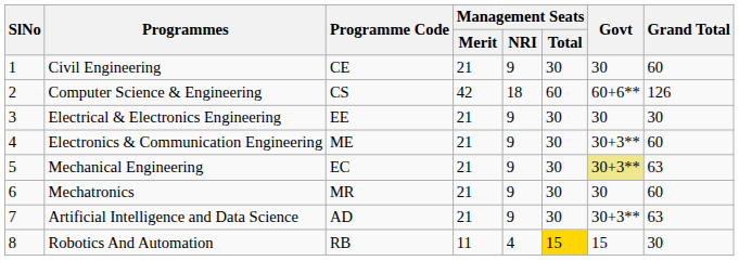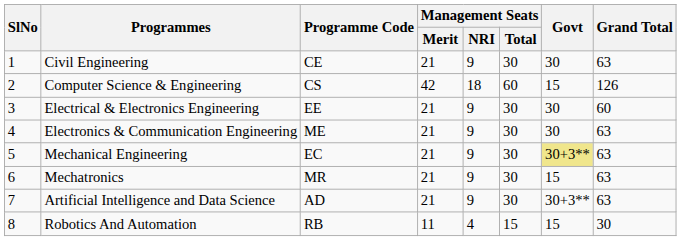 <table class="wikitable">
 <tr>
 <th rowspan="2">SlNo</th>
 <th rowspan="2">Programmes</th>
 <th rowspan="2">Programme Code</th>
 <th colspan="3">Management Seats</th>
 <th rowspan="2">Govt</th>
 <th rowspan="2">Grand Total</th>
 </tr>
 <tr>
 <th>Merit</th>
 <th>NRI</th>
 <th>Total</th>
 </tr>
 <tr>
 <td>1</td>
 <td>Civil Engineering</td>
 <td>CE</td>
 <td>21</td>
 <td>9</td>
 <td>30</td>
 <td>30</td>
-<td>60</td>
+<td>63</td>
 </tr>
 <tr>
 <td>2</td>
 <td>Computer Science & Engineering</td>
 <td>CS</td>
 <td>42</td>
 <td>18</td>
 <td>60</td>
-<td>60+6**</td>
+<td>15</td>
 <td>126</td>
 </tr>
 <tr>
 <td>3</td>
 <td>Electrical & Electronics Engineering</td>
 <td>EE</td>
 <td>21</td>
 <td>9</td>
 <td>30</td>
 <td>30</td>
-<td>30</td>
+<td>60</td>
 </tr>
 <tr>
 <td>4</td>
 <td>Electronics & Communication Engineering</td>
 <td>ME</td>
 <td>21</td>
 <td>9</td>
 <td>30</td>
-<td>30+3**</td>
-<td>60</td>
+<td>30</td>
+<td>63</td>
 </tr>
 <tr>
 <td>5</td>
 <td>Mechanical Engineering</td>
 <td>EC</td>
 <td>21</td>
 <td>9</td>
 <td>30</td>
 <td style="background: khaki;">30+3**</td>
 <td>63</td>
 </tr>
 <tr>
 <td>6</td>
 <td>Mechatronics</td>
 <td>MR</td>
 <td>21</td>
 <td>9</td>
 <td>30</td>
-<td>30</td>
-<td>60</td>
+<td>15</td>
+<td>63</td>
 </tr>
 <tr>
 <td>7</td>
 <td>Artificial Intelligence and Data Science</td>
 <td>AD</td>
 <td>21</td>
 <td>9</td>
 <td>30</td>
 <td>30+3**</td>
 <td>63</td>
 </tr>
 <tr>
 <td>8</td>
 <td>Robotics And Automation</td>
 <td>RB</td>
 <td>11</td>
 <td>4</td>
-<td style="background: gold;">15</td>
+<td>15</td>
 <td>15</td>
 <td>30</td>
 </tr>
 </table>
